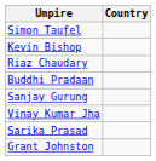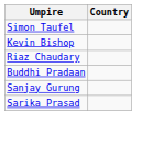 <table class=wikitable>
 <tr>
 <th>Umpire</th>
 <th>Country</th>
 </tr>
 <tr>
 <td><a href='#'>Simon Taufel</a></td>
 <td></td>
 </tr>
 <tr>
 <td><a href='#'>Kevin Bishop</a></td>
 <td></td>
 </tr>
 <tr>
 <td><a href='#'>Riaz Chaudary</a></td>
 <td></td>
 </tr>
 <tr>
 <td><a href='#'>Buddhi Pradaan</a></td>
 <td></td>
 </tr>
 <tr>
 <td><a href='#'>Sanjay Gurung</a></td>
 <td></td>
 </tr>
 <tr>
-<td><a href='#'>Vinay Kumar Jha</a></td>
-<td></td>
-</tr>
-<tr>
 <td><a href='#'>Sarika Prasad</a></td>
 <td></td>
 </tr>
-<tr>
-<td><a href='#'>Grant Johnston</a></td>
-<td></td>
-</tr>
 </table>
